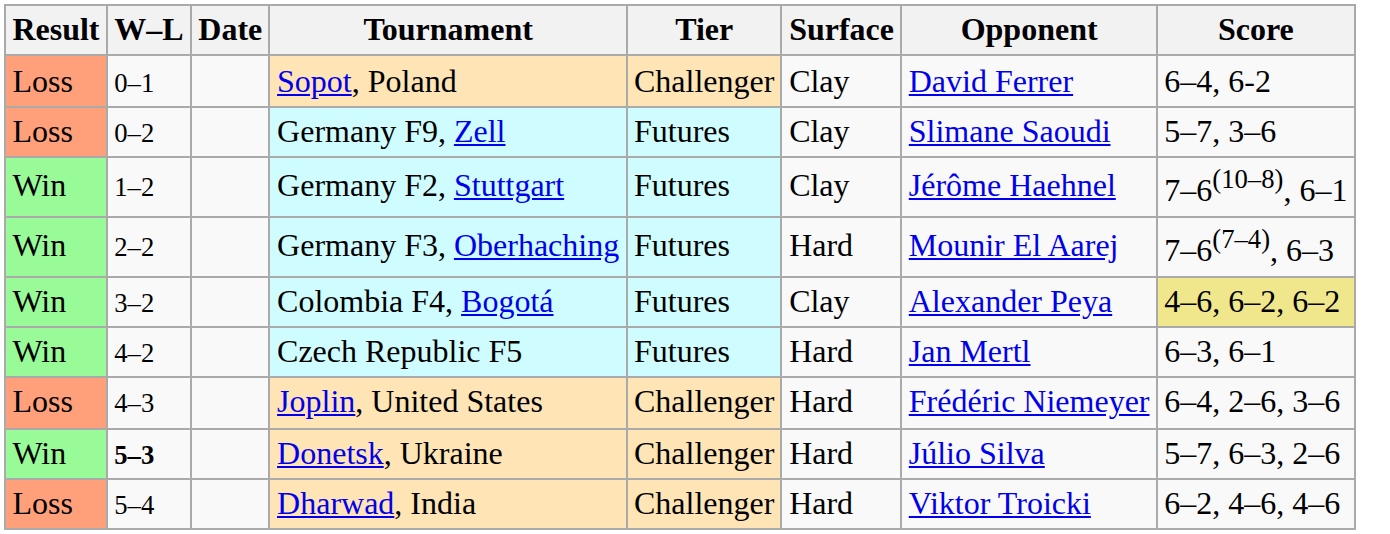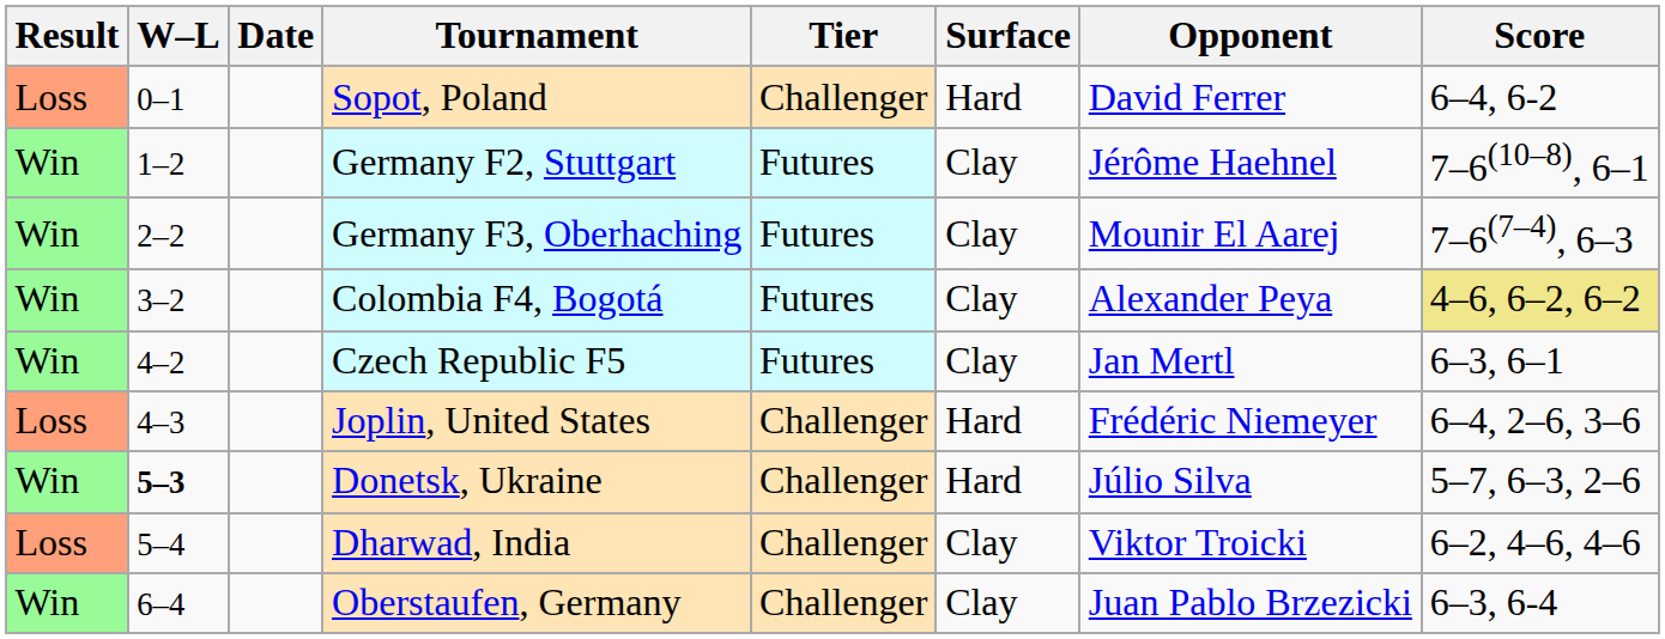 <table class="sortable wikitable">
 <tr>
 <th>Result</th>
 <th class="unsortable">W–L</th>
 <th>Date</th>
 <th>Tournament</th>
 <th>Tier</th>
 <th>Surface</th>
 <th>Opponent</th>
 <th class="unsortable">Score</th>
 </tr>
 <tr>
 <td bgcolor=FFA07A>Loss</td>
 <td><small>0–1</small></td>
 <td></td>
 <td style="background:moccasin;"><a href='#'>Sopot</a>, Poland</td>
 <td style="background:moccasin;">Challenger</td>
-<td>Clay</td>
+<td>Hard</td>
 <td> <a href='#'>David Ferrer</a></td>
 <td>6–4, 6-2</td>
-</tr>
-<tr>
-<td bgcolor=FFA07A>Loss</td>
-<td><small>0–2</small></td>
-<td></td>
-<td style="background:#cffcff;">Germany F9, <a href='#'>Zell</a></td>
-<td style="background:#cffcff;">Futures</td>
-<td>Clay</td>
-<td> <a href='#'>Slimane Saoudi</a></td>
-<td>5–7, 3–6</td>
 </tr>
 <tr>
 <td bgcolor=98FB98>Win</td>
 <td><small>1–2</small></td>
 <td></td>
 <td style="background:#cffcff;">Germany F2, <a href='#'>Stuttgart</a></td>
 <td style="background:#cffcff;">Futures</td>
 <td>Clay</td>
 <td> <a href='#'>Jérôme Haehnel</a></td>
 <td>7–6<sup>(10–8)</sup>, 6–1</td>
 </tr>
 <tr>
 <td bgcolor=98FB98>Win</td>
 <td><small>2–2</small></td>
 <td></td>
 <td style="background:#cffcff;">Germany F3, <a href='#'>Oberhaching</a></td>
 <td style="background:#cffcff;">Futures</td>
-<td>Hard</td>
+<td>Clay</td>
 <td> <a href='#'>Mounir El Aarej</a></td>
 <td>7–6<sup>(7–4)</sup>, 6–3</td>
 </tr>
 <tr>
 <td bgcolor=98FB98>Win</td>
 <td><small>3–2</small></td>
 <td></td>
 <td style="background:#cffcff;">Colombia F4, <a href='#'>Bogotá</a></td>
 <td style="background:#cffcff;">Futures</td>
 <td>Clay</td>
 <td> <a href='#'>Alexander Peya</a></td>
 <td style="background: khaki;">4–6, 6–2, 6–2</td>
 </tr>
 <tr>
 <td bgcolor=98FB98>Win</td>
 <td><small>4–2</small></td>
 <td></td>
 <td style="background:#cffcff;">Czech Republic F5</td>
 <td style="background:#cffcff;">Futures</td>
-<td>Hard</td>
+<td>Clay</td>
 <td> <a href='#'>Jan Mertl</a></td>
 <td>6–3, 6–1</td>
 </tr>
 <tr>
 <td bgcolor=FFA07A>Loss</td>
 <td><small>4–3</small></td>
 <td></td>
 <td style="background:moccasin;"><a href='#'>Joplin</a>, United States</td>
 <td style="background:moccasin;">Challenger</td>
 <td>Hard</td>
 <td> <a href='#'>Frédéric Niemeyer</a></td>
 <td>6–4, 2–6, 3–6</td>
 </tr>
 <tr>
 <td bgcolor=98FB98>Win</td>
 <td><strong><small>5–3</small></strong></td>
 <td></td>
 <td style="background:moccasin;"><a href='#'>Donetsk</a>, Ukraine</td>
 <td style="background:moccasin;">Challenger</td>
 <td>Hard</td>
 <td> <a href='#'>Júlio Silva</a></td>
 <td>5–7, 6–3, 2–6</td>
 </tr>
 <tr>
 <td bgcolor=FFA07A>Loss</td>
 <td><small>5–4</small></td>
 <td></td>
 <td style="background:moccasin;"><a href='#'>Dharwad</a>, India</td>
 <td style="background:moccasin;">Challenger</td>
-<td>Hard</td>
+<td>Clay</td>
 <td> <a href='#'>Viktor Troicki</a></td>
 <td>6–2, 4–6, 4–6</td>
 </tr>
 <tr>
+<td bgcolor=98FB98>Win</td>
+<td><small>6–4</small></td>
+<td></td>
+<td style="background:moccasin;"><a href='#'>Oberstaufen</a>, Germany</td>
+<td style="background:moccasin;">Challenger</td>
+<td>Clay</td>
+<td> <a href='#'>Juan Pablo Brzezicki</a></td>
+<td>6–3, 6-4</td>
+</tr>
+<tr>
 </tr>
 </table>
